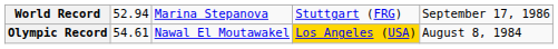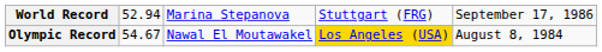 <table class="wikitable" style="font-size:95%;">
 <tr>
 <th>World Record</th>
 <td>52.94</td>
 <td> <a href='#'>Marina Stepanova</a></td>
 <td><a href='#'>Stuttgart</a> (<a href='#'>FRG</a>)</td>
 <td>September 17, 1986</td>
 </tr>
 <tr>
 <th>Olympic Record</th>
-<td>54.61</td>
+<td>54.67</td>
 <td> <a href='#'>Nawal El Moutawakel</a></td>
 <td style="background: gold;"><a href='#'>Los Angeles</a> (<a href='#'>USA</a>)</td>
 <td>August 8, 1984</td>
 </tr>
 </table>
